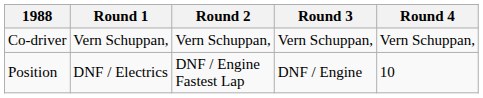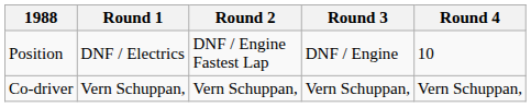 <table class="wikitable">
 <tr>
 <th>1988</th>
 <th>Round 1</th>
 <th>Round 2</th>
 <th>Round 3</th>
 <th>Round 4</th>
 </tr>
 <tr>
+<td>Position</td>
+<td>DNF / Electrics</td>
+<td>DNF / Engine <br> Fastest Lap</td>
+<td>DNF / Engine</td>
+<td>10</td>
+</tr>
+<tr>
 <td>Co-driver</td>
 <td>Vern Schuppan, </td>
 <td>Vern Schuppan, </td>
 <td>Vern Schuppan, </td>
 <td>Vern Schuppan, </td>
 </tr>
-<tr>
-<td>Position</td>
-<td>DNF / Electrics</td>
-<td>DNF / Engine <br> Fastest Lap</td>
-<td>DNF / Engine</td>
-<td>10</td>
-</tr>
 </table>
